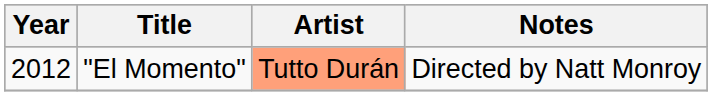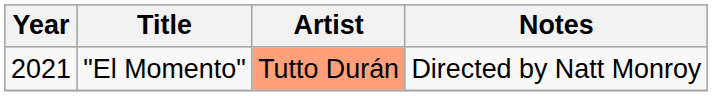 <table class="wikitable">
 <tr>
 <th>Year</th>
 <th>Title</th>
 <th>Artist</th>
 <th>Notes</th>
 </tr>
 <tr>
-<td>2012</td>
+<td>2021</td>
 <td>"El Momento"</td>
 <td style="background: lightsalmon;">Tutto Durán</td>
 <td>Directed by Natt Monroy</td>
 </tr>
 <tr>
 </tr>
 </table>
